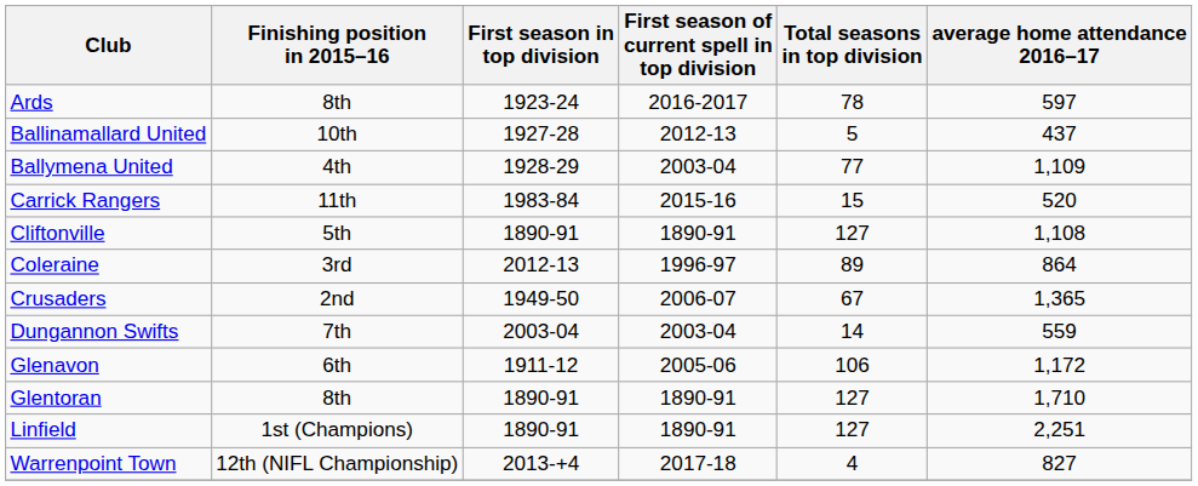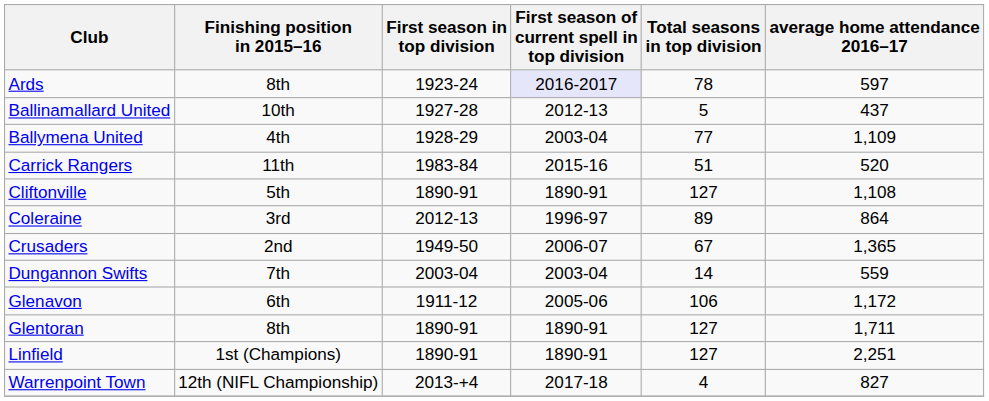 <table class="wikitable sortable" style="text-align:center">
 <tr>
 <th>Club<br></th>
 <th>Finishing position<br>in 2015–16</th>
 <th>First season in<br>top division</th>
 <th>First season of<br>current spell in<br>top division</th>
 <th>Total seasons <br>in top division</th>
 <th>average home attendance <br> 2016–17</th>
 </tr>
 <tr>
 <td style="text-align:left;"><a href='#'>Ards</a></td>
 <td>8th</td>
 <td>1923-24</td>
-<td>2016-2017</td>
+<td style="background: lavender;">2016-2017</td>
 <td>78</td>
 <td>597</td>
 </tr>
 <tr>
 <td style="text-align:left;"><a href='#'>Ballinamallard United</a></td>
 <td>10th</td>
 <td>1927-28</td>
 <td>2012-13</td>
 <td>5</td>
 <td>437</td>
 </tr>
 <tr>
 <td style="text-align:left;"><a href='#'>Ballymena United</a></td>
 <td>4th</td>
 <td>1928-29</td>
 <td>2003-04</td>
 <td>77</td>
 <td>1,109</td>
 </tr>
 <tr>
 <td style="text-align:left;"><a href='#'>Carrick Rangers</a></td>
 <td>11th</td>
 <td>1983-84</td>
 <td>2015-16</td>
-<td>15</td>
+<td>51</td>
 <td>520</td>
 </tr>
 <tr>
 <td style="text-align:left;"><a href='#'>Cliftonville</a></td>
 <td>5th</td>
 <td>1890-91</td>
 <td>1890-91</td>
 <td>127</td>
 <td>1,108</td>
 </tr>
 <tr>
 <td style="text-align:left;"><a href='#'>Coleraine</a></td>
 <td>3rd</td>
 <td>2012-13</td>
 <td>1996-97</td>
 <td>89</td>
 <td>864</td>
 </tr>
 <tr>
 <td style="text-align:left;"><a href='#'>Crusaders</a></td>
 <td>2nd</td>
 <td>1949-50</td>
 <td>2006-07</td>
 <td>67</td>
 <td>1,365</td>
 </tr>
 <tr>
 <td style="text-align:left;"><a href='#'>Dungannon Swifts</a></td>
 <td>7th</td>
 <td>2003-04</td>
 <td>2003-04</td>
 <td>14</td>
 <td>559</td>
 </tr>
 <tr>
 <td style="text-align:left;"><a href='#'>Glenavon</a></td>
 <td>6th</td>
 <td>1911-12</td>
 <td>2005-06</td>
 <td>106</td>
 <td>1,172</td>
 </tr>
 <tr>
 <td style="text-align:left;"><a href='#'>Glentoran</a></td>
 <td>8th</td>
 <td>1890-91</td>
 <td>1890-91</td>
 <td>127</td>
-<td>1,710</td>
+<td>1,711</td>
 </tr>
 <tr>
 <td style="text-align:left;"><a href='#'>Linfield</a></td>
 <td>1st (Champions)</td>
 <td>1890-91</td>
 <td>1890-91</td>
 <td>127</td>
 <td>2,251</td>
 </tr>
 <tr>
 <td style="text-align:left;"><a href='#'>Warrenpoint Town</a></td>
 <td>12th (NIFL Championship)</td>
 <td>2013-+4</td>
 <td>2017-18</td>
 <td>4</td>
 <td>827</td>
 </tr>
 <tr>
 </tr>
 </table>
